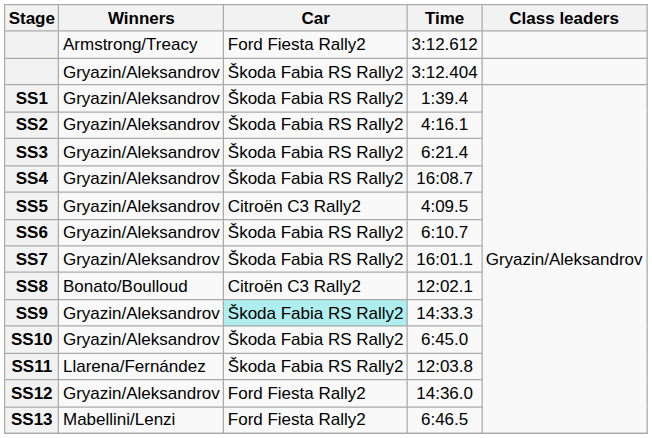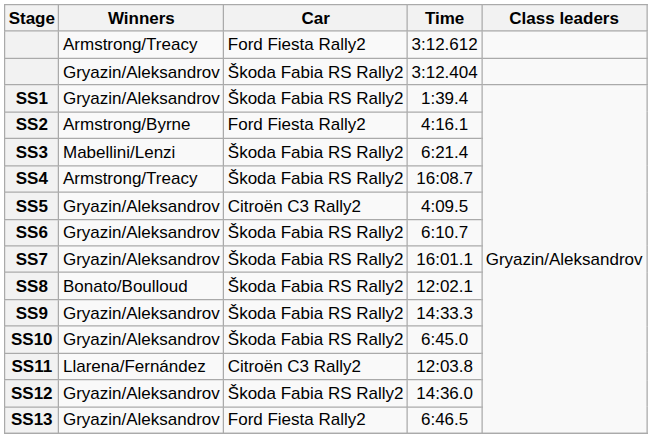 <table class="wikitable" style="font-size:85%">
 <tr>
 <th>Stage</th>
 <th>Winners</th>
 <th>Car</th>
 <th>Time</th>
 <th>Class leaders</th>
 </tr>
 <tr>
 <th></th>
 <td>Armstrong/Treacy</td>
 <td>Ford Fiesta Rally2</td>
 <td align="center">3:12.612</td>
 <td></td>
 </tr>
 <tr>
 <th></th>
 <td>Gryazin/Aleksandrov</td>
 <td>Škoda Fabia RS Rally2</td>
 <td align="center">3:12.404</td>
 <td></td>
 </tr>
 <tr>
 <th>SS1</th>
 <td>Gryazin/Aleksandrov</td>
 <td>Škoda Fabia RS Rally2</td>
 <td align="center">1:39.4</td>
 <td rowspan="13">Gryazin/Aleksandrov</td>
 </tr>
 <tr>
 <th>SS2</th>
-<td>Gryazin/Aleksandrov</td>
-<td>Škoda Fabia RS Rally2</td>
+<td>Armstrong/Byrne</td>
+<td>Ford Fiesta Rally2</td>
 <td align="center">4:16.1</td>
 </tr>
 <tr>
 <th>SS3</th>
-<td>Gryazin/Aleksandrov</td>
+<td>Mabellini/Lenzi</td>
 <td>Škoda Fabia RS Rally2</td>
 <td align="center">6:21.4</td>
 </tr>
 <tr>
 <th>SS4</th>
-<td>Gryazin/Aleksandrov</td>
+<td>Armstrong/Treacy</td>
 <td>Škoda Fabia RS Rally2</td>
 <td align="center">16:08.7</td>
 </tr>
 <tr>
 <th>SS5</th>
 <td>Gryazin/Aleksandrov</td>
 <td>Citroën C3 Rally2</td>
 <td align="center">4:09.5</td>
 </tr>
 <tr>
 <th>SS6</th>
 <td>Gryazin/Aleksandrov</td>
 <td>Škoda Fabia RS Rally2</td>
 <td align="center">6:10.7</td>
 </tr>
 <tr>
 <th>SS7</th>
 <td>Gryazin/Aleksandrov</td>
 <td>Škoda Fabia RS Rally2</td>
 <td align="center">16:01.1</td>
 </tr>
 <tr>
 <th>SS8</th>
 <td>Bonato/Boulloud</td>
-<td>Citroën C3 Rally2</td>
+<td>Škoda Fabia RS Rally2</td>
 <td align="center">12:02.1</td>
 </tr>
 <tr>
 <th>SS9</th>
 <td>Gryazin/Aleksandrov</td>
-<td style="background: paleturquoise;">Škoda Fabia RS Rally2</td>
+<td>Škoda Fabia RS Rally2</td>
 <td align="center">14:33.3</td>
 </tr>
 <tr>
 <th>SS10</th>
 <td>Gryazin/Aleksandrov</td>
 <td>Škoda Fabia RS Rally2</td>
 <td align="center">6:45.0</td>
 </tr>
 <tr>
 <th>SS11</th>
 <td>Llarena/Fernández</td>
-<td>Škoda Fabia RS Rally2</td>
+<td>Citroën C3 Rally2</td>
 <td align="center">12:03.8</td>
 </tr>
 <tr>
 <th>SS12</th>
 <td>Gryazin/Aleksandrov</td>
-<td>Ford Fiesta Rally2</td>
+<td>Škoda Fabia RS Rally2</td>
 <td align="center">14:36.0</td>
 </tr>
 <tr>
 <th>SS13</th>
-<td>Mabellini/Lenzi</td>
+<td>Gryazin/Aleksandrov</td>
 <td>Ford Fiesta Rally2</td>
 <td align="center">6:46.5</td>
 </tr>
 <tr>
 </tr>
 </table>
